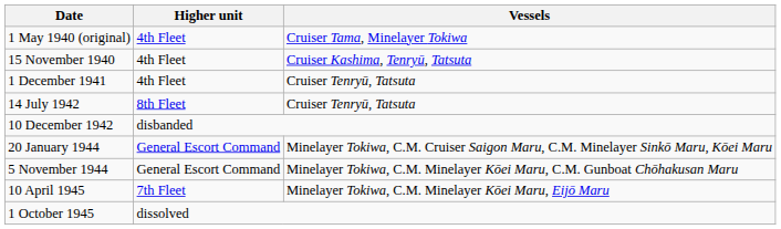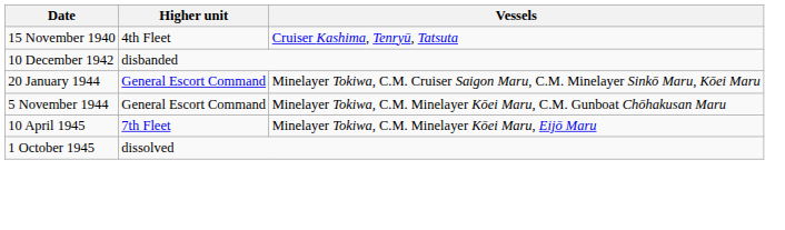 <table class="wikitable">
 <tr>
 <th>Date</th>
 <th>Higher unit</th>
 <th>Vessels</th>
 </tr>
 <tr>
-<td>1 May 1940 (original)</td>
-<td><a href='#'>4th Fleet</a></td>
-<td><a href='#'>Cruiser <em>Tama</em></a>, <a href='#'>Minelayer <em>Tokiwa</em></a></td>
-</tr>
-<tr>
 <td>15 November 1940</td>
 <td>4th Fleet</td>
 <td><a href='#'>Cruiser <em>Kashima</em></a>, <a href='#'><em>Tenryū</em></a>, <a href='#'><em>Tatsuta</em></a></td>
-</tr>
-<tr>
-<td>1 December 1941</td>
-<td>4th Fleet</td>
-<td>Cruiser <em>Tenryū</em>, <em>Tatsuta</em></td>
-</tr>
-<tr>
-<td>14 July 1942</td>
-<td><a href='#'>8th Fleet</a></td>
-<td>Cruiser <em>Tenryū</em>, <em>Tatsuta</em></td>
 </tr>
 <tr>
 <td>10 December 1942</td>
 <td colspan="2">disbanded</td>
 </tr>
 <tr>
 <td>20 January 1944</td>
 <td><a href='#'>General Escort Command</a></td>
 <td>Minelayer <em>Tokiwa</em>, C.M. Cruiser <em>Saigon Maru</em>, C.M. Minelayer <em>Sinkō Maru</em>, <em>Kōei Maru</em></td>
 </tr>
 <tr>
 <td>5 November 1944</td>
 <td>General Escort Command</td>
 <td>Minelayer <em>Tokiwa</em>, C.M. Minelayer <em>Kōei Maru</em>, C.M. Gunboat <em>Chōhakusan Maru</em></td>
 </tr>
 <tr>
 <td>10 April 1945</td>
 <td><a href='#'>7th Fleet</a></td>
 <td>Minelayer <em>Tokiwa</em>, C.M. Minelayer <em>Kōei Maru</em>, <a href='#'><em>Eijō Maru</em></a></td>
 </tr>
 <tr>
 <td>1 October 1945</td>
 <td colspan="2">dissolved</td>
 </tr>
 </table>
